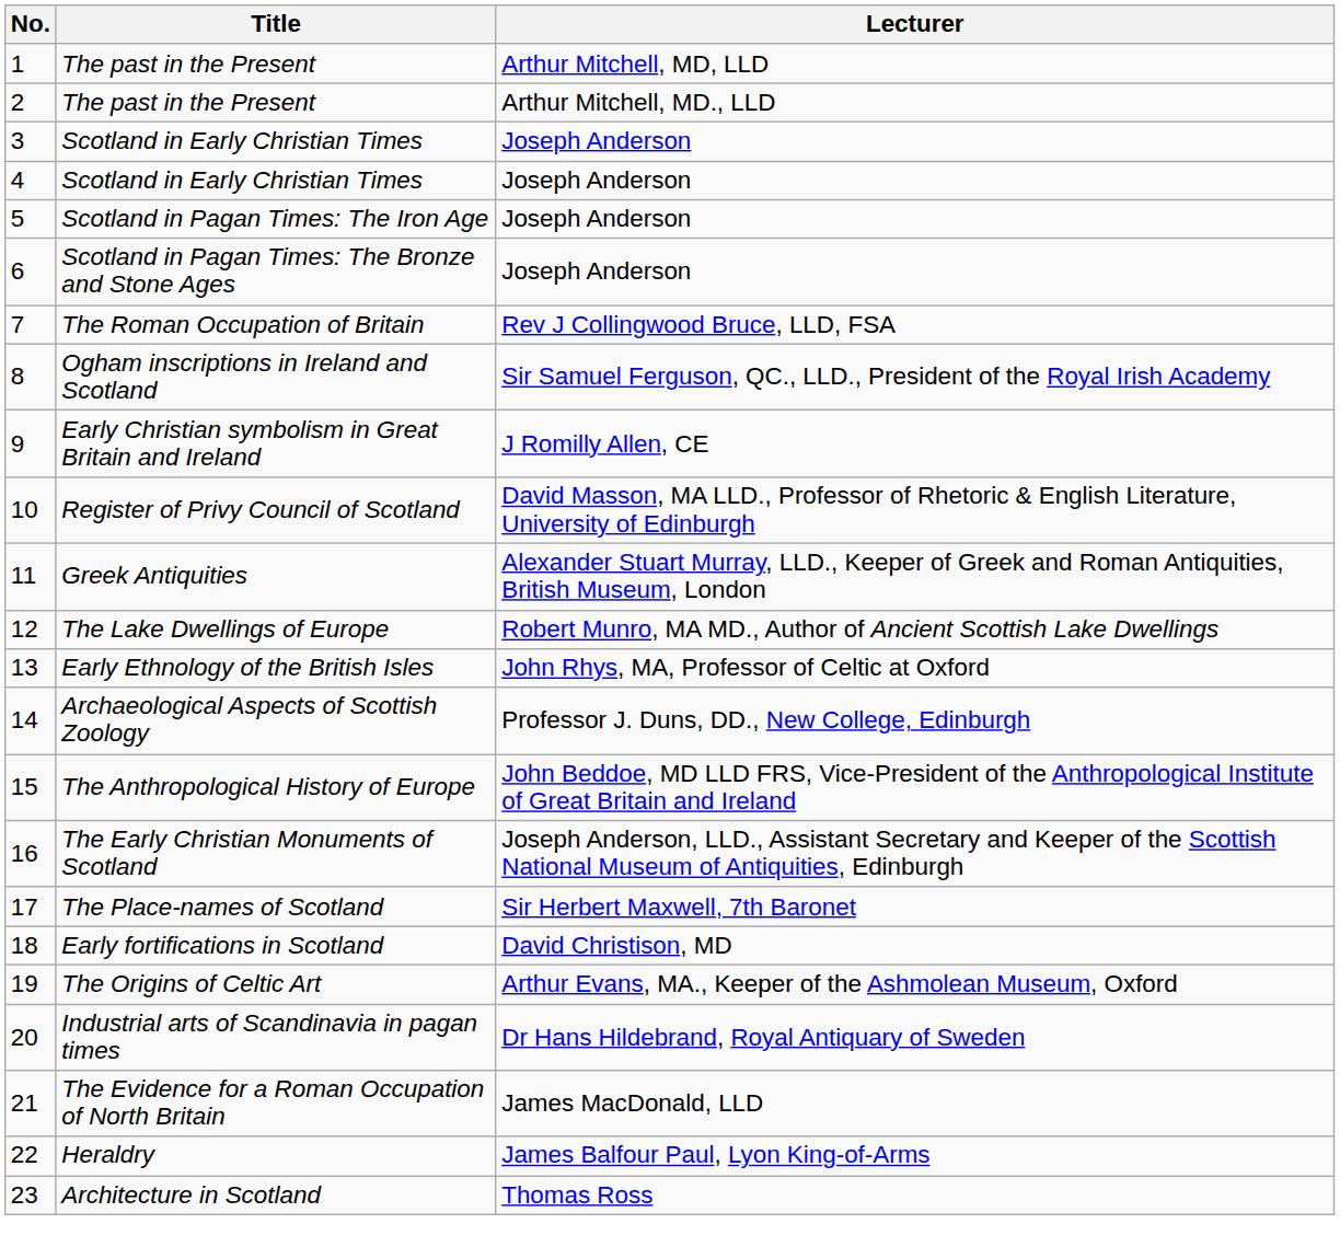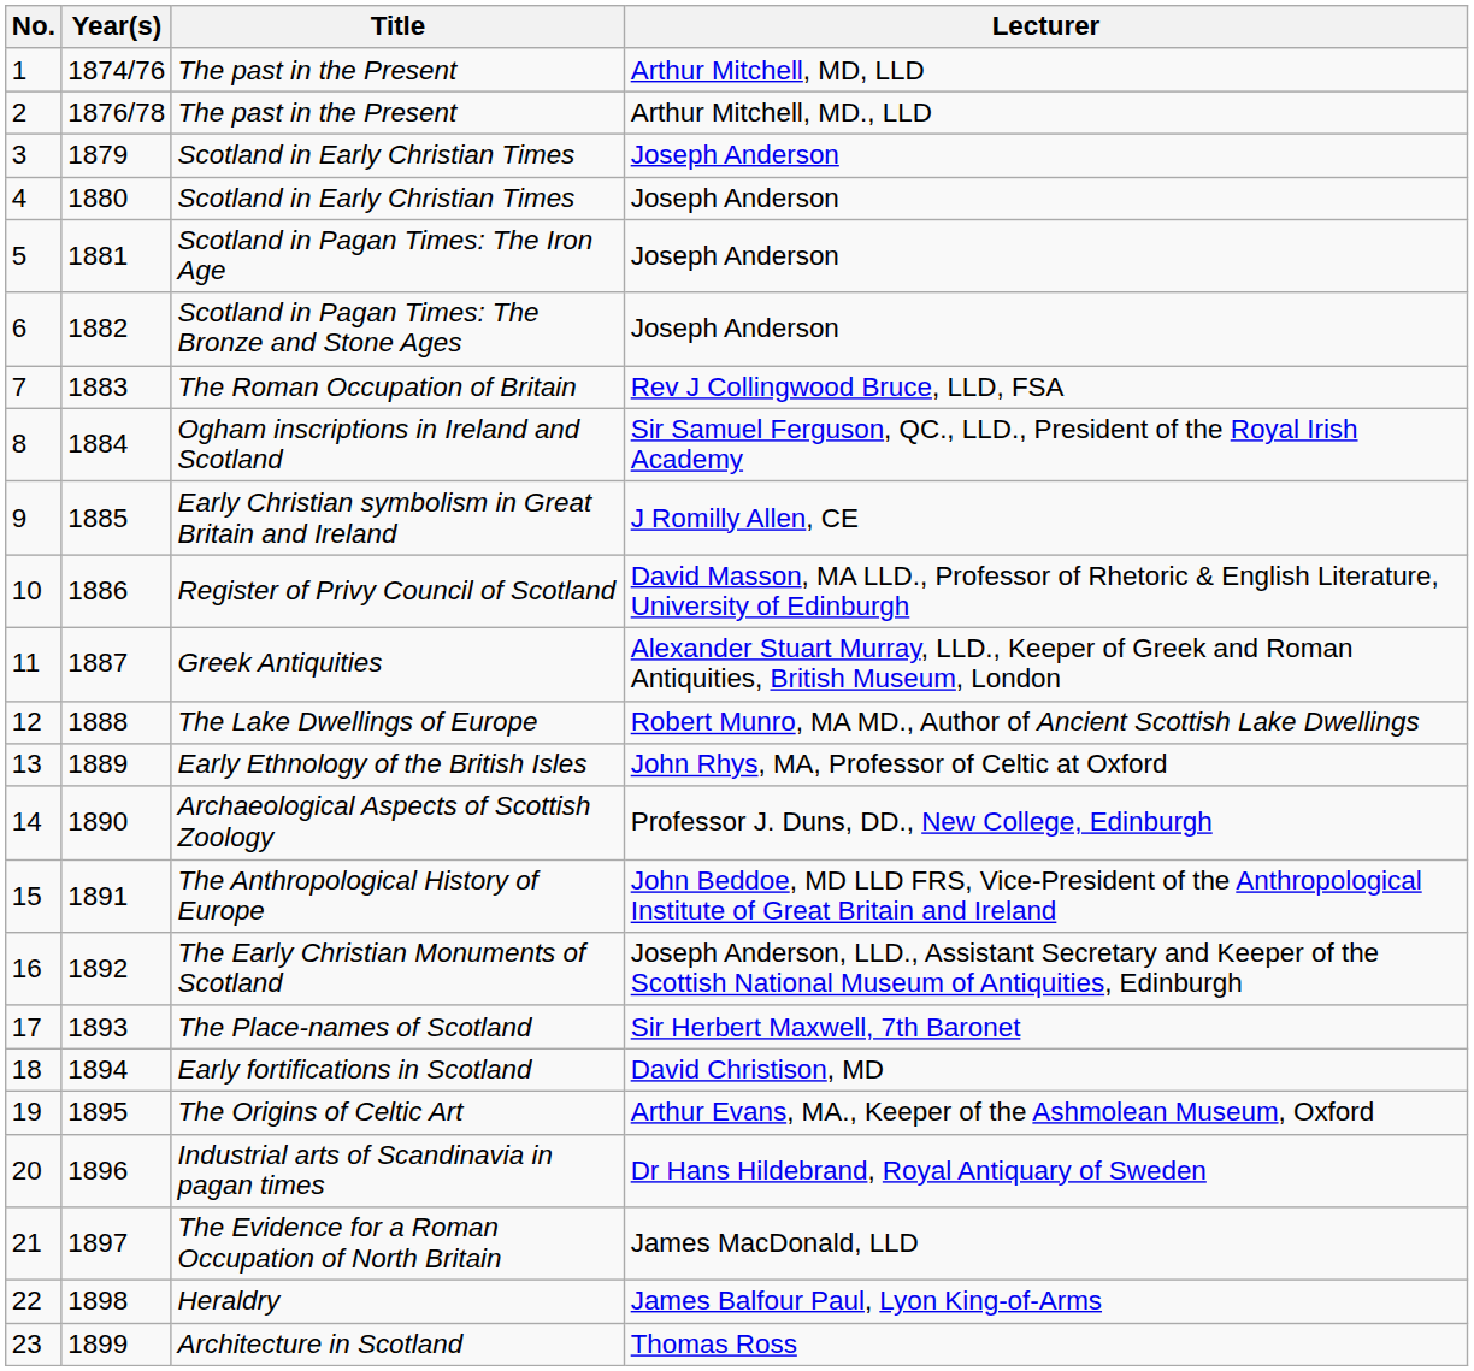 <table class="wikitable">
 <tr>
 <th>No.</th>
+<th>Year(s)</th>
 <th>Title</th>
 <th>Lecturer</th>
 </tr>
 <tr>
 <td>1</td>
+<td>1874/76</td>
 <td><em>The past in the Present</em></td>
 <td><a href='#'>Arthur Mitchell</a>, MD, LLD</td>
 </tr>
 <tr>
 <td>2</td>
+<td>1876/78</td>
 <td><em>The past in the Present</em></td>
 <td>Arthur Mitchell, MD., LLD</td>
 </tr>
 <tr>
 <td>3</td>
+<td>1879</td>
 <td><em>Scotland in Early Christian Times</em></td>
 <td><a href='#'>Joseph Anderson</a></td>
 </tr>
 <tr>
 <td>4</td>
+<td>1880</td>
 <td><em>Scotland in Early Christian Times</em></td>
 <td>Joseph Anderson</td>
 </tr>
 <tr>
 <td>5</td>
+<td>1881</td>
 <td><em>Scotland in Pagan Times: The Iron Age</em></td>
 <td>Joseph Anderson</td>
 </tr>
 <tr>
 <td>6</td>
+<td>1882</td>
 <td><em>Scotland in Pagan Times: The Bronze and Stone Ages</em></td>
 <td>Joseph Anderson</td>
 </tr>
 <tr>
 <td>7</td>
+<td>1883</td>
 <td><em>The Roman Occupation of Britain</em></td>
 <td><a href='#'>Rev J Collingwood Bruce</a>, LLD, FSA</td>
 </tr>
 <tr>
 <td>8</td>
+<td>1884</td>
 <td><em>Ogham inscriptions in Ireland and Scotland</em></td>
 <td><a href='#'>Sir Samuel Ferguson</a>, QC., LLD., President of the <a href='#'>Royal Irish Academy</a></td>
 </tr>
 <tr>
 <td>9</td>
+<td>1885</td>
 <td><em>Early Christian symbolism in Great Britain and Ireland</em></td>
 <td><a href='#'>J Romilly Allen</a>, CE</td>
 </tr>
 <tr>
 <td>10</td>
+<td>1886</td>
 <td><em>Register of Privy Council of Scotland</em></td>
 <td><a href='#'>David Masson</a>, MA LLD., Professor of Rhetoric & English Literature, <a href='#'>University of Edinburgh</a></td>
 </tr>
 <tr>
 <td>11</td>
+<td>1887</td>
 <td><em>Greek Antiquities</em></td>
 <td><a href='#'>Alexander Stuart Murray</a>, LLD., Keeper of Greek and Roman Antiquities, <a href='#'>British Museum</a>, London</td>
 </tr>
 <tr>
 <td>12</td>
+<td>1888</td>
 <td><em>The Lake Dwellings of Europe</em></td>
 <td><a href='#'>Robert Munro</a>, MA MD., Author of <em>Ancient Scottish Lake Dwellings</em></td>
 </tr>
 <tr>
 <td>13</td>
+<td>1889</td>
 <td><em>Early Ethnology of the British Isles</em></td>
 <td><a href='#'>John Rhys</a>, MA, Professor of Celtic at Oxford</td>
 </tr>
 <tr>
 <td>14</td>
+<td>1890</td>
 <td><em>Archaeological Aspects of Scottish Zoology</em></td>
 <td>Professor J. Duns, DD., <a href='#'>New College, Edinburgh</a></td>
 </tr>
 <tr>
 <td>15</td>
+<td>1891</td>
 <td><em>The Anthropological History of Europe</em></td>
 <td><a href='#'>John Beddoe</a>, MD LLD FRS, Vice-President of the <a href='#'>Anthropological Institute of Great Britain and Ireland</a></td>
 </tr>
 <tr>
 <td>16</td>
+<td>1892</td>
 <td><em>The Early Christian Monuments of Scotland</em></td>
 <td>Joseph Anderson, LLD., Assistant Secretary and Keeper of the <a href='#'>Scottish National Museum of Antiquities</a>, Edinburgh</td>
 </tr>
 <tr>
 <td>17</td>
+<td>1893</td>
 <td><em>The Place-names of Scotland</em></td>
 <td><a href='#'>Sir Herbert Maxwell, 7th Baronet</a></td>
 </tr>
 <tr>
 <td>18</td>
+<td>1894</td>
 <td><em>Early fortifications in Scotland</em></td>
 <td><a href='#'>David Christison</a>, MD</td>
 </tr>
 <tr>
 <td>19</td>
+<td>1895</td>
 <td><em>The Origins of Celtic Art</em></td>
 <td><a href='#'>Arthur Evans</a>, MA., Keeper of the <a href='#'>Ashmolean Museum</a>, Oxford</td>
 </tr>
 <tr>
 <td>20</td>
+<td>1896</td>
 <td><em>Industrial arts of Scandinavia in pagan times</em></td>
 <td><a href='#'>Dr Hans Hildebrand</a>, <a href='#'>Royal Antiquary of Sweden</a></td>
 </tr>
 <tr>
 <td>21</td>
+<td>1897</td>
 <td><em>The Evidence for a Roman Occupation of North Britain</em></td>
 <td>James MacDonald, LLD</td>
 </tr>
 <tr>
 <td>22</td>
+<td>1898</td>
 <td><em>Heraldry</em></td>
 <td><a href='#'>James Balfour Paul</a>, <a href='#'>Lyon King-of-Arms</a></td>
 </tr>
 <tr>
 <td>23</td>
+<td>1899</td>
 <td><em>Architecture in Scotland</em></td>
 <td><a href='#'>Thomas Ross</a></td>
 </tr>
 </table>
